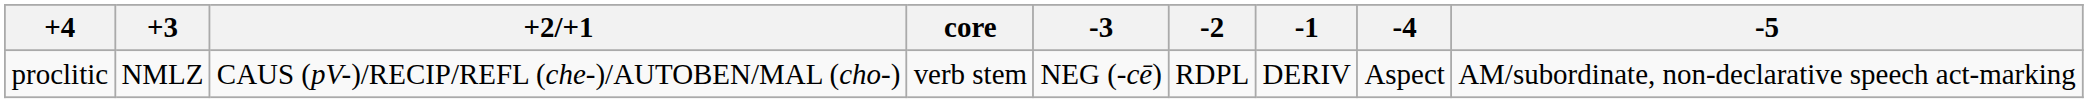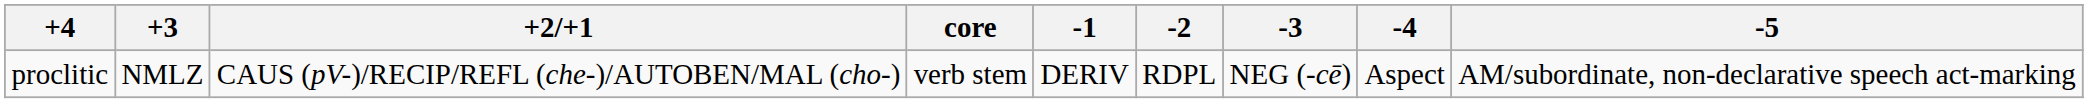 <table class="wikitable">
 <tr>
 <th>+4</th>
 <th>+3</th>
 <th>+2/+1</th>
 <th>core</th>
+<th>-1</th>
+<th>-2</th>
 <th>-3</th>
-<th>-2</th>
-<th>-1</th>
 <th>-4</th>
 <th>-5</th>
 </tr>
 <tr>
 <td>proclitic</td>
 <td>NMLZ</td>
 <td>CAUS (<em>pV-</em>)/RECIP/REFL (<em>che-</em>)/AUTOBEN/MAL (<em>cho-</em>)</td>
 <td>verb stem</td>
+<td>DERIV</td>
+<td>RDPL</td>
 <td>NEG (<em>-cē</em>)</td>
-<td>RDPL</td>
-<td>DERIV</td>
 <td>Aspect</td>
 <td>AM/subordinate, non-declarative speech act-marking</td>
 </tr>
 </table>
